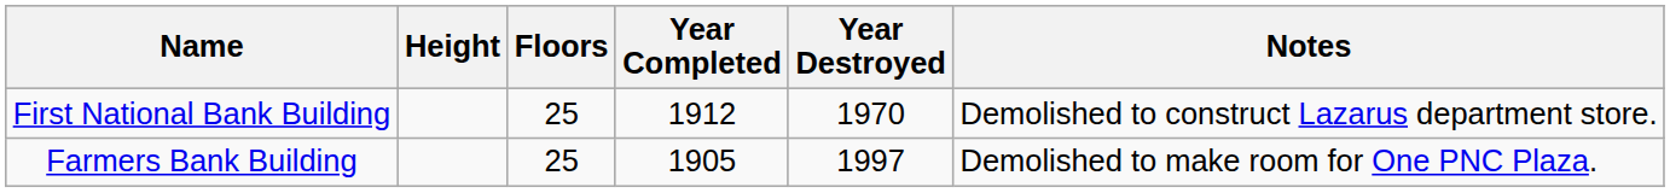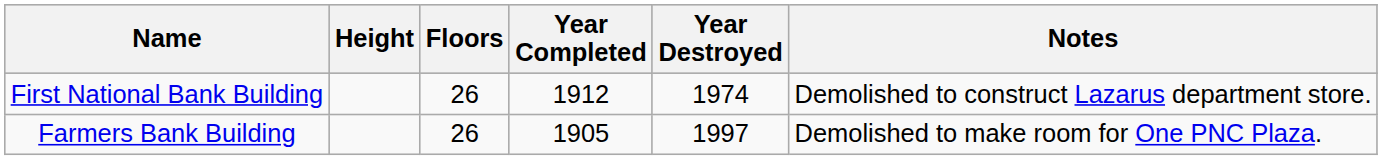 <table class="wikitable sortable" style="text-align:center">
 <tr>
 <th>Name</th>
 <th>Height<br></th>
 <th>Floors</th>
 <th>Year<br>Completed</th>
 <th>Year<br>Destroyed</th>
 <th class="unsortable">Notes</th>
 </tr>
 <tr>
 <td><a href='#'>First National Bank Building</a></td>
 <td></td>
-<td>25</td>
+<td>26</td>
 <td>1912</td>
-<td>1970</td>
+<td>1974</td>
 <td align=left>Demolished to construct <a href='#'>Lazarus</a> department store.</td>
 </tr>
 <tr>
 <td><a href='#'>Farmers Bank Building</a></td>
 <td></td>
-<td>25</td>
+<td>26</td>
 <td>1905</td>
 <td>1997</td>
 <td align=left>Demolished to make room for <a href='#'>One PNC Plaza</a>.</td>
 </tr>
 </table>
